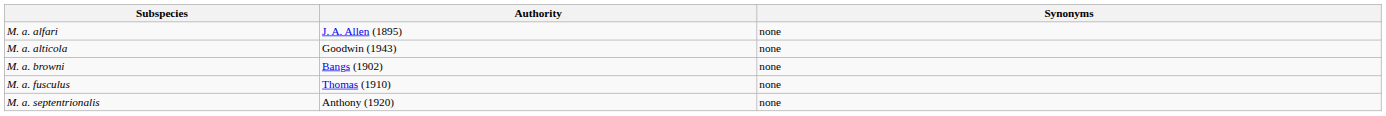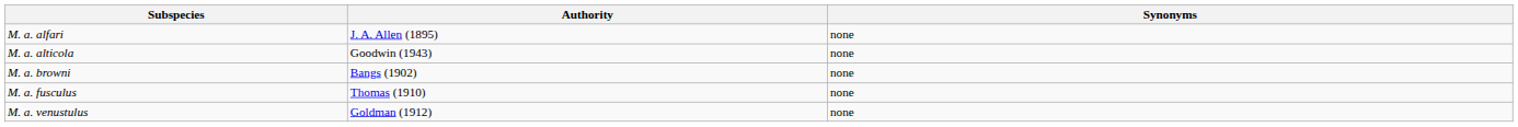 <table class="wikitable">
 <tr>
 <th>Subspecies</th>
 <th>Authority</th>
 <th>Synonyms</th>
 </tr>
 <tr valign="top" align="left">
 <td width="5%"><em>M. a. alfari</em></td>
 <td width="7%"><a href='#'>J. A. Allen</a> (1895)</td>
 <td width="10%">none</td>
 </tr>
 <tr valign="top" align="left">
 <td width="5%"><em>M. a. alticola</em></td>
 <td width="7%">Goodwin (1943)</td>
 <td width="10%">none</td>
 </tr>
 <tr valign="top" align="left">
 <td width="5%"><em>M. a. browni</em></td>
 <td width="7%"><a href='#'>Bangs</a> (1902)</td>
 <td width="10%">none</td>
 </tr>
 <tr valign="top" align="left">
 <td width="5%"><em>M. a. fusculus</em></td>
 <td width="7%"><a href='#'>Thomas</a> (1910)</td>
 <td width="10%">none</td>
 </tr>
 <tr valign="top" align="left">
-<td width="5%"><em>M. a. septentrionalis</em></td>
-<td width="7%">Anthony (1920)</td>
+<td width="5%"><em>M. a. venustulus</em></td>
+<td width="7%"><a href='#'>Goldman</a> (1912)</td>
 <td width="10%">none</td>
 </tr>
 </table>
